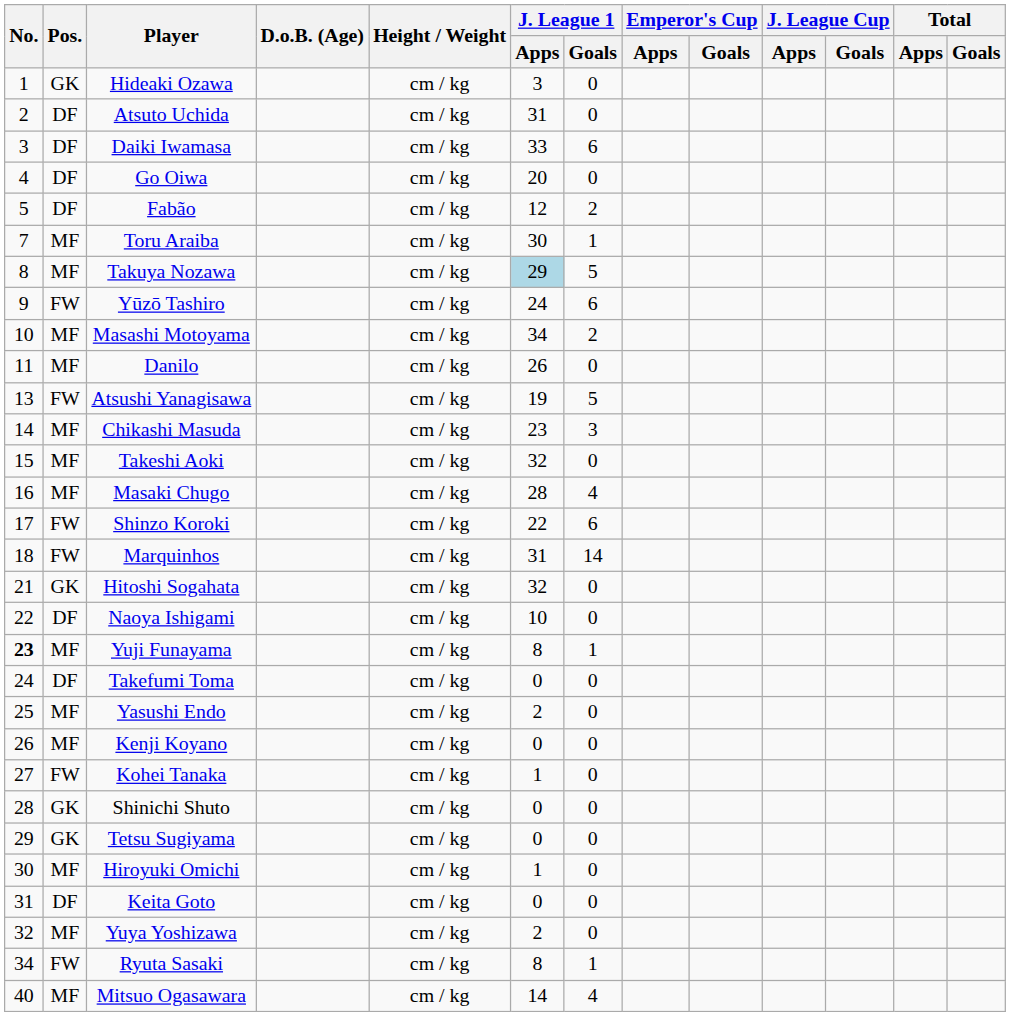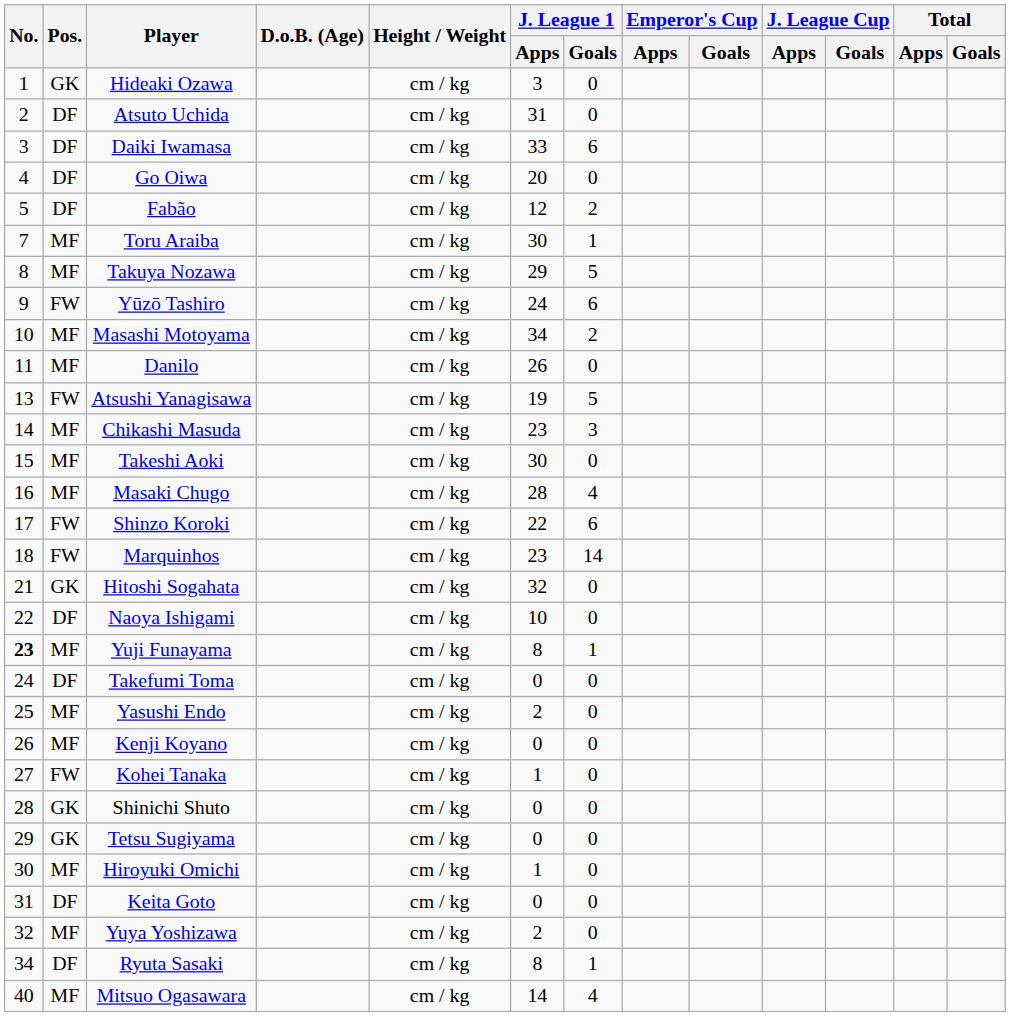 <table class="wikitable" style="text-align:center;">
 <tr>
 <th rowspan="2">No.</th>
 <th rowspan="2">Pos.</th>
 <th rowspan="2">Player</th>
 <th rowspan="2">D.o.B. (Age)</th>
 <th rowspan="2">Height / Weight</th>
 <th colspan="2"><a href='#'>J. League 1</a></th>
 <th colspan="2"><a href='#'>Emperor's Cup</a></th>
 <th colspan="2"><a href='#'>J. League Cup</a></th>
 <th colspan="2">Total</th>
 </tr>
 <tr>
 <th>Apps</th>
 <th>Goals</th>
 <th>Apps</th>
 <th>Goals</th>
 <th>Apps</th>
 <th>Goals</th>
 <th>Apps</th>
 <th>Goals</th>
 </tr>
 <tr>
 <td>1</td>
 <td>GK</td>
 <td><a href='#'>Hideaki Ozawa</a></td>
 <td></td>
 <td>cm / kg</td>
 <td>3</td>
 <td>0</td>
 <td></td>
 <td></td>
 <td></td>
 <td></td>
 <td></td>
 <td></td>
 </tr>
 <tr>
 <td>2</td>
 <td>DF</td>
 <td><a href='#'>Atsuto Uchida</a></td>
 <td></td>
 <td>cm / kg</td>
 <td>31</td>
 <td>0</td>
 <td></td>
 <td></td>
 <td></td>
 <td></td>
 <td></td>
 <td></td>
 </tr>
 <tr>
 <td>3</td>
 <td>DF</td>
 <td><a href='#'>Daiki Iwamasa</a></td>
 <td></td>
 <td>cm / kg</td>
 <td>33</td>
 <td>6</td>
 <td></td>
 <td></td>
 <td></td>
 <td></td>
 <td></td>
 <td></td>
 </tr>
 <tr>
 <td>4</td>
 <td>DF</td>
 <td><a href='#'>Go Oiwa</a></td>
 <td></td>
 <td>cm / kg</td>
 <td>20</td>
 <td>0</td>
 <td></td>
 <td></td>
 <td></td>
 <td></td>
 <td></td>
 <td></td>
 </tr>
 <tr>
 <td>5</td>
 <td>DF</td>
 <td><a href='#'>Fabão</a></td>
 <td></td>
 <td>cm / kg</td>
 <td>12</td>
 <td>2</td>
 <td></td>
 <td></td>
 <td></td>
 <td></td>
 <td></td>
 <td></td>
 </tr>
 <tr>
 <td>7</td>
 <td>MF</td>
 <td><a href='#'>Toru Araiba</a></td>
 <td></td>
 <td>cm / kg</td>
 <td>30</td>
 <td>1</td>
 <td></td>
 <td></td>
 <td></td>
 <td></td>
 <td></td>
 <td></td>
 </tr>
 <tr>
 <td>8</td>
 <td>MF</td>
 <td><a href='#'>Takuya Nozawa</a></td>
 <td></td>
 <td>cm / kg</td>
-<td style="background: lightblue;">29</td>
+<td>29</td>
 <td>5</td>
 <td></td>
 <td></td>
 <td></td>
 <td></td>
 <td></td>
 <td></td>
 </tr>
 <tr>
 <td>9</td>
 <td>FW</td>
 <td><a href='#'>Yūzō Tashiro</a></td>
 <td></td>
 <td>cm / kg</td>
 <td>24</td>
 <td>6</td>
 <td></td>
 <td></td>
 <td></td>
 <td></td>
 <td></td>
 <td></td>
 </tr>
 <tr>
 <td>10</td>
 <td>MF</td>
 <td><a href='#'>Masashi Motoyama</a></td>
 <td></td>
 <td>cm / kg</td>
 <td>34</td>
 <td>2</td>
 <td></td>
 <td></td>
 <td></td>
 <td></td>
 <td></td>
 <td></td>
 </tr>
 <tr>
 <td>11</td>
 <td>MF</td>
 <td><a href='#'>Danilo</a></td>
 <td></td>
 <td>cm / kg</td>
 <td>26</td>
 <td>0</td>
 <td></td>
 <td></td>
 <td></td>
 <td></td>
 <td></td>
 <td></td>
 </tr>
 <tr>
 <td>13</td>
 <td>FW</td>
 <td><a href='#'>Atsushi Yanagisawa</a></td>
 <td></td>
 <td>cm / kg</td>
 <td>19</td>
 <td>5</td>
 <td></td>
 <td></td>
 <td></td>
 <td></td>
 <td></td>
 <td></td>
 </tr>
 <tr>
 <td>14</td>
 <td>MF</td>
 <td><a href='#'>Chikashi Masuda</a></td>
 <td></td>
 <td>cm / kg</td>
 <td>23</td>
 <td>3</td>
 <td></td>
 <td></td>
 <td></td>
 <td></td>
 <td></td>
 <td></td>
 </tr>
 <tr>
 <td>15</td>
 <td>MF</td>
 <td><a href='#'>Takeshi Aoki</a></td>
 <td></td>
 <td>cm / kg</td>
-<td>32</td>
+<td>30</td>
 <td>0</td>
 <td></td>
 <td></td>
 <td></td>
 <td></td>
 <td></td>
 <td></td>
 </tr>
 <tr>
 <td>16</td>
 <td>MF</td>
 <td><a href='#'>Masaki Chugo</a></td>
 <td></td>
 <td>cm / kg</td>
 <td>28</td>
 <td>4</td>
 <td></td>
 <td></td>
 <td></td>
 <td></td>
 <td></td>
 <td></td>
 </tr>
 <tr>
 <td>17</td>
 <td>FW</td>
 <td><a href='#'>Shinzo Koroki</a></td>
 <td></td>
 <td>cm / kg</td>
 <td>22</td>
 <td>6</td>
 <td></td>
 <td></td>
 <td></td>
 <td></td>
 <td></td>
 <td></td>
 </tr>
 <tr>
 <td>18</td>
 <td>FW</td>
 <td><a href='#'>Marquinhos</a></td>
 <td></td>
 <td>cm / kg</td>
-<td>31</td>
+<td>23</td>
 <td>14</td>
 <td></td>
 <td></td>
 <td></td>
 <td></td>
 <td></td>
 <td></td>
 </tr>
 <tr>
 <td>21</td>
 <td>GK</td>
 <td><a href='#'>Hitoshi Sogahata</a></td>
 <td></td>
 <td>cm / kg</td>
 <td>32</td>
 <td>0</td>
 <td></td>
 <td></td>
 <td></td>
 <td></td>
 <td></td>
 <td></td>
 </tr>
 <tr>
 <td>22</td>
 <td>DF</td>
 <td><a href='#'>Naoya Ishigami</a></td>
 <td></td>
 <td>cm / kg</td>
 <td>10</td>
 <td>0</td>
 <td></td>
 <td></td>
 <td></td>
 <td></td>
 <td></td>
 <td></td>
 </tr>
 <tr>
 <td><strong>23</strong></td>
 <td>MF</td>
 <td><a href='#'>Yuji Funayama</a></td>
 <td></td>
 <td>cm / kg</td>
 <td>8</td>
 <td>1</td>
 <td></td>
 <td></td>
 <td></td>
 <td></td>
 <td></td>
 <td></td>
 </tr>
 <tr>
 <td>24</td>
 <td>DF</td>
 <td><a href='#'>Takefumi Toma</a></td>
 <td></td>
 <td>cm / kg</td>
 <td>0</td>
 <td>0</td>
 <td></td>
 <td></td>
 <td></td>
 <td></td>
 <td></td>
 <td></td>
 </tr>
 <tr>
 <td>25</td>
 <td>MF</td>
 <td><a href='#'>Yasushi Endo</a></td>
 <td></td>
 <td>cm / kg</td>
 <td>2</td>
 <td>0</td>
 <td></td>
 <td></td>
 <td></td>
 <td></td>
 <td></td>
 <td></td>
 </tr>
 <tr>
 <td>26</td>
 <td>MF</td>
 <td><a href='#'>Kenji Koyano</a></td>
 <td></td>
 <td>cm / kg</td>
 <td>0</td>
 <td>0</td>
 <td></td>
 <td></td>
 <td></td>
 <td></td>
 <td></td>
 <td></td>
 </tr>
 <tr>
 <td>27</td>
 <td>FW</td>
 <td><a href='#'>Kohei Tanaka</a></td>
 <td></td>
 <td>cm / kg</td>
 <td>1</td>
 <td>0</td>
 <td></td>
 <td></td>
 <td></td>
 <td></td>
 <td></td>
 <td></td>
 </tr>
 <tr>
 <td>28</td>
 <td>GK</td>
 <td>Shinichi Shuto</td>
 <td></td>
 <td>cm / kg</td>
 <td>0</td>
 <td>0</td>
 <td></td>
 <td></td>
 <td></td>
 <td></td>
 <td></td>
 <td></td>
 </tr>
 <tr>
 <td>29</td>
 <td>GK</td>
 <td><a href='#'>Tetsu Sugiyama</a></td>
 <td></td>
 <td>cm / kg</td>
 <td>0</td>
 <td>0</td>
 <td></td>
 <td></td>
 <td></td>
 <td></td>
 <td></td>
 <td></td>
 </tr>
 <tr>
 <td>30</td>
 <td>MF</td>
 <td><a href='#'>Hiroyuki Omichi</a></td>
 <td></td>
 <td>cm / kg</td>
 <td>1</td>
 <td>0</td>
 <td></td>
 <td></td>
 <td></td>
 <td></td>
 <td></td>
 <td></td>
 </tr>
 <tr>
 <td>31</td>
 <td>DF</td>
 <td><a href='#'>Keita Goto</a></td>
 <td></td>
 <td>cm / kg</td>
 <td>0</td>
 <td>0</td>
 <td></td>
 <td></td>
 <td></td>
 <td></td>
 <td></td>
 <td></td>
 </tr>
 <tr>
 <td>32</td>
 <td>MF</td>
 <td><a href='#'>Yuya Yoshizawa</a></td>
 <td></td>
 <td>cm / kg</td>
 <td>2</td>
 <td>0</td>
 <td></td>
 <td></td>
 <td></td>
 <td></td>
 <td></td>
 <td></td>
 </tr>
 <tr>
 <td>34</td>
-<td>FW</td>
+<td>DF</td>
 <td><a href='#'>Ryuta Sasaki</a></td>
 <td></td>
 <td>cm / kg</td>
 <td>8</td>
 <td>1</td>
 <td></td>
 <td></td>
 <td></td>
 <td></td>
 <td></td>
 <td></td>
 </tr>
 <tr>
 <td>40</td>
 <td>MF</td>
 <td><a href='#'>Mitsuo Ogasawara</a></td>
 <td></td>
 <td>cm / kg</td>
 <td>14</td>
 <td>4</td>
 <td></td>
 <td></td>
 <td></td>
 <td></td>
 <td></td>
 <td></td>
 </tr>
 </table>
